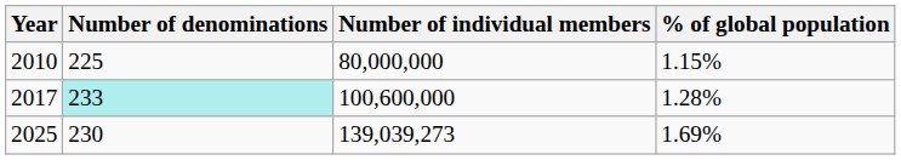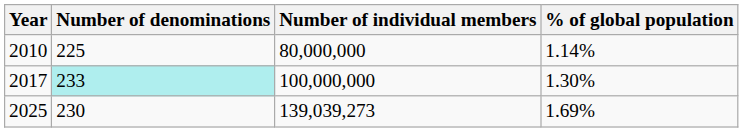 <table class="wikitable sortable">
 <tr>
 <th><strong>Year</strong></th>
 <th><strong>Number of denominations</strong></th>
 <th><strong>Number of individual members</strong></th>
 <th><strong>% of global population</strong></th>
 </tr>
 <tr>
 <td>2010</td>
 <td>225</td>
 <td>80,000,000</td>
-<td>1.15%</td>
+<td>1.14%</td>
 </tr>
 <tr>
 <td>2017</td>
 <td style="background: paleturquoise;">233</td>
-<td>100,600,000</td>
-<td>1.28%</td>
+<td>100,000,000</td>
+<td>1.30%</td>
 </tr>
 <tr>
 <td>2025</td>
 <td>230</td>
 <td>139,039,273</td>
 <td>1.69%</td>
 </tr>
 </table>
